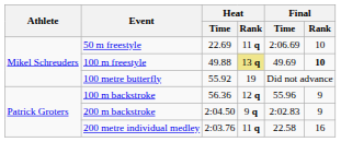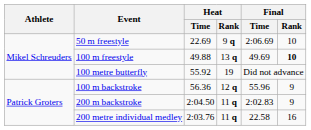 <table class=wikitable style="font-size:90%">
 <tr>
 <th rowspan="2">Athlete</th>
 <th rowspan="2">Event</th>
 <th colspan="2">Heat</th>
 <th colspan="2">Final</th>
 </tr>
 <tr style="font-size:95%">
 <th>Time</th>
 <th>Rank</th>
 <th>Time</th>
 <th>Rank</th>
 </tr>
 <tr align=center>
 <td align=left rowspan=3><a href='#'>Mikel Schreuders</a></td>
 <td align=left><a href='#'>50 m freestyle</a></td>
 <td>22.69</td>
-<td>11 <strong>q</strong></td>
+<td>9 <strong>q</strong></td>
 <td>2:06.69</td>
 <td>10</td>
 </tr>
 <tr align=center>
 <td align=left><a href='#'>100 m freestyle</a></td>
 <td>49.88</td>
-<td style="background: khaki;">13 <strong>q</strong></td>
+<td>13 <strong>q</strong></td>
 <td>49.69</td>
 <td><strong>10</strong></td>
 </tr>
 <tr align=center>
 <td align=left><a href='#'>100 metre butterfly</a></td>
 <td>55.92</td>
 <td>19</td>
 <td colspan="2">Did not advance</td>
 </tr>
 <tr align=center>
 <td align=left rowspan=3><a href='#'>Patrick Groters</a></td>
 <td align=left><a href='#'>100 m backstroke</a></td>
 <td>56.36</td>
 <td>12 <strong>q</strong></td>
 <td>55.96</td>
 <td>9</td>
 </tr>
 <tr align=center>
 <td align=left><a href='#'>200 m backstroke</a></td>
 <td>2:04.50</td>
-<td>9 <strong>q</strong></td>
+<td>11 <strong>q</strong></td>
 <td>2:02.83</td>
 <td>9</td>
 </tr>
 <tr align=center>
 <td align=left><a href='#'>200 metre individual medley</a></td>
 <td>2:03.76</td>
 <td>11 <strong>q</strong></td>
 <td>22.58</td>
 <td>16</td>
 </tr>
 </table>
